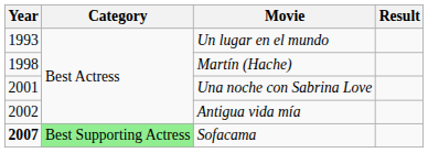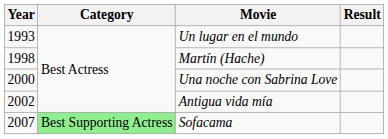 <table class="wikitable">
 <tr>
 <th>Year</th>
 <th>Category</th>
 <th>Movie</th>
 <th>Result</th>
 </tr>
 <tr>
 <td>1993</td>
 <td rowspan="4">Best Actress</td>
 <td><em>Un lugar en el mundo</em></td>
 <td></td>
 </tr>
 <tr>
 <td>1998</td>
 <td><em>Martín (Hache)</em></td>
 <td></td>
 </tr>
 <tr>
-<td>2001</td>
+<td>2000</td>
 <td><em>Una noche con Sabrina Love</em></td>
 <td></td>
 </tr>
 <tr>
 <td>2002</td>
 <td><em>Antigua vida mía</em></td>
 <td></td>
 </tr>
 <tr>
-<td><strong>2007</strong></td>
+<td>2007</td>
 <td style="background: lightgreen;">Best Supporting Actress</td>
 <td><em>Sofacama</em></td>
 <td></td>
 </tr>
 </table>
